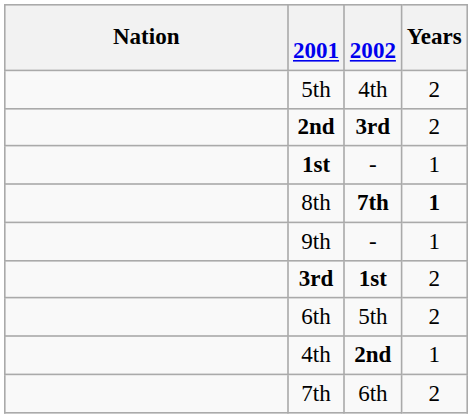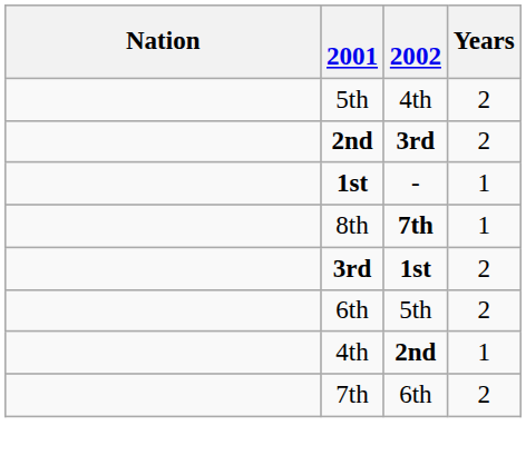 <table class="wikitable" style="text-align:center; font-size:90%">
 <tr>
 <th width=170>Nation</th>
 <th><br><a href='#'>2001</a></th>
 <th><br><a href='#'>2002</a></th>
 <th>Years</th>
 </tr>
 <tr>
 <td align=left></td>
 <td>5th</td>
 <td>4th</td>
 <td>2</td>
 </tr>
 <tr>
 <td align=left></td>
 <td><strong>2nd</strong></td>
 <td><strong>3rd</strong></td>
 <td>2</td>
 </tr>
 <tr>
 <td align=left></td>
 <td><strong>1st</strong></td>
 <td>-</td>
 <td>1</td>
 </tr>
 <tr>
 <td align=left></td>
 <td>8th</td>
 <td><strong>7th</strong></td>
-<td><strong>1</strong></td>
-</tr>
-<tr>
-<td align=left></td>
-<td>9th</td>
-<td>-</td>
 <td>1</td>
 </tr>
 <tr>
 <td align=left></td>
 <td><strong>3rd</strong></td>
 <td><strong>1st</strong></td>
 <td>2</td>
 </tr>
 <tr>
 <td align=left></td>
 <td>6th</td>
 <td>5th</td>
 <td>2</td>
 </tr>
 <tr>
 <td align=left></td>
 <td>4th</td>
 <td><strong>2nd</strong></td>
 <td>1</td>
 </tr>
 <tr>
 <td align=left></td>
 <td>7th</td>
 <td>6th</td>
 <td>2</td>
 </tr>
 </table>
